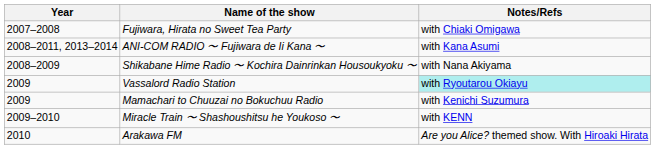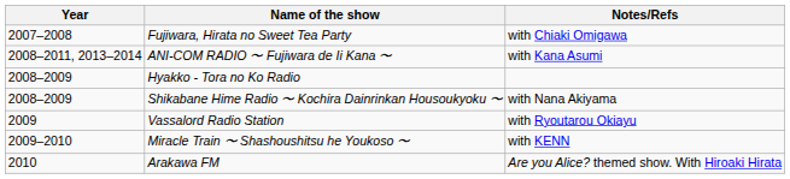 <table class="wikitable">
 <tr>
 <th>Year</th>
 <th>Name of the show</th>
 <th>Notes/Refs</th>
 </tr>
 <tr>
 <td>2007–2008</td>
 <td><em>Fujiwara, Hirata no Sweet Tea Party</em></td>
 <td>with <a href='#'>Chiaki Omigawa</a></td>
 </tr>
 <tr>
 <td>2008–2011, 2013–2014</td>
 <td><em>ANI-COM RADIO 〜 Fujiwara de Ii Kana 〜</em></td>
 <td>with <a href='#'>Kana Asumi</a></td>
 </tr>
 <tr>
 <td>2008–2009</td>
+<td><em>Hyakko - Tora no Ko Radio</em></td>
+<td></td>
+</tr>
+<tr>
+<td>2008–2009</td>
 <td><em>Shikabane Hime Radio 〜 Kochira Dainrinkan Housoukyoku 〜</em></td>
 <td>with Nana Akiyama</td>
 </tr>
 <tr>
 <td>2009</td>
 <td><em>Vassalord Radio Station</em></td>
-<td style="background: paleturquoise;">with <a href='#'>Ryoutarou Okiayu</a></td>
-</tr>
-<tr>
-<td>2009</td>
-<td><em>Mamachari to Chuuzai no Bokuchuu Radio</em></td>
-<td>with <a href='#'>Kenichi Suzumura</a></td>
+<td>with <a href='#'>Ryoutarou Okiayu</a></td>
 </tr>
 <tr>
 <td>2009–2010</td>
 <td><em>Miracle Train 〜 Shashoushitsu he Youkoso 〜</em></td>
 <td>with <a href='#'>KENN</a></td>
 </tr>
 <tr>
 <td>2010</td>
 <td><em>Arakawa FM</em></td>
 <td><em>Are you Alice?</em> themed show. With <a href='#'>Hiroaki Hirata</a></td>
 </tr>
 </table>
